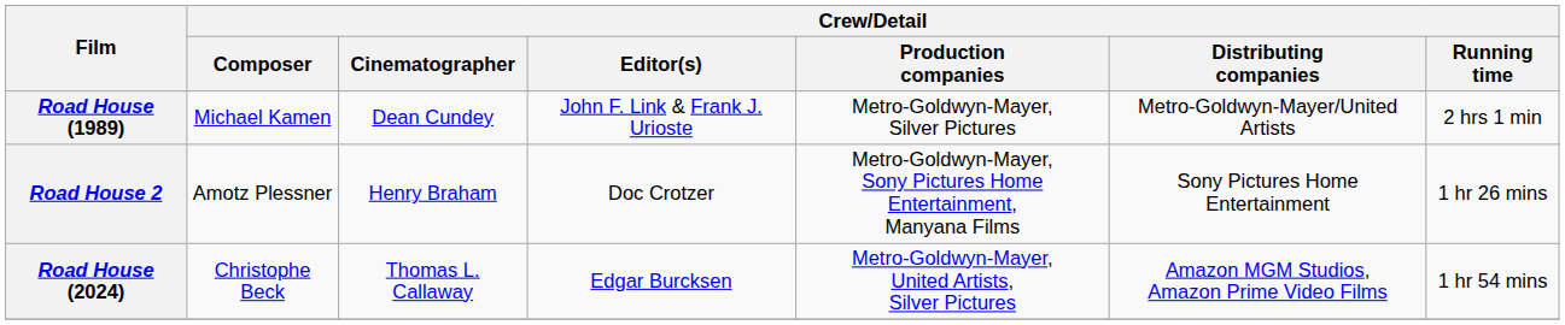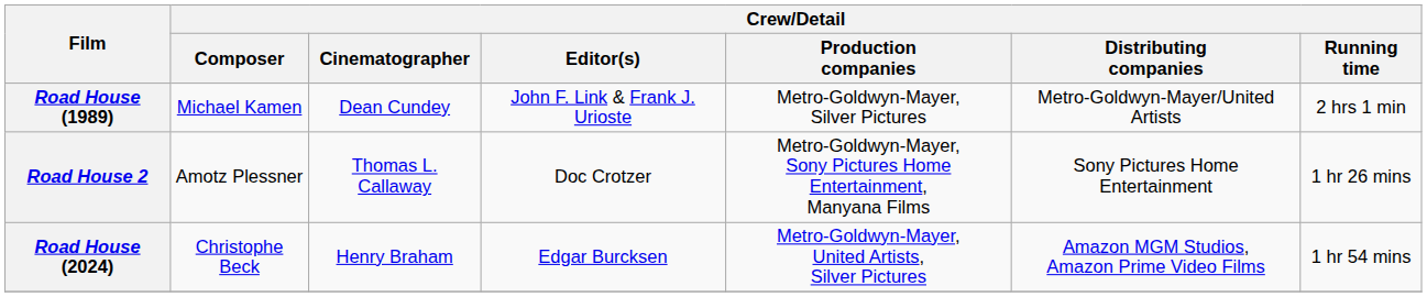 <table class="wikitable sortable" style="text-align:center; width:99%;">
 <tr>
 <th rowspan="2">Film</th>
 <th colspan="7">Crew/Detail</th>
 </tr>
 <tr>
 <th style="text-align:center;">Composer</th>
 <th style="text-align:center;">Cinematographer</th>
 <th style="text-align:center;">Editor(s)</th>
 <th style="text-align:center;">Production<br>companies</th>
 <th style="text-align:center;">Distributing<br>companies</th>
 <th style="text-align:center;">Running time</th>
 </tr>
 <tr>
 <th><em><a href='#'>Road House</a></em> (1989)</th>
 <td><a href='#'>Michael Kamen</a></td>
 <td><a href='#'>Dean Cundey</a></td>
 <td><a href='#'>John F. Link</a> & <a href='#'>Frank J. Urioste</a></td>
 <td>Metro-Goldwyn-Mayer, <br>Silver Pictures</td>
 <td>Metro-Goldwyn-Mayer/United Artists</td>
 <td>2 hrs 1 min</td>
 </tr>
 <tr>
 <th><em><a href='#'>Road House 2</a></em></th>
 <td>Amotz Plessner</td>
-<td><a href='#'>Henry Braham</a></td>
+<td><a href='#'>Thomas L. Callaway</a></td>
 <td>Doc Crotzer</td>
 <td>Metro-Goldwyn-Mayer, <br><a href='#'>Sony Pictures Home Entertainment</a>, <br>Manyana Films</td>
 <td>Sony Pictures Home Entertainment</td>
 <td>1 hr 26 mins</td>
 </tr>
 <tr>
 <th><em><a href='#'>Road House</a></em> (2024)</th>
 <td><a href='#'>Christophe Beck</a></td>
-<td><a href='#'>Thomas L. Callaway</a></td>
+<td><a href='#'>Henry Braham</a></td>
 <td><a href='#'>Edgar Burcksen</a></td>
 <td><a href='#'>Metro-Goldwyn-Mayer</a>, <br><a href='#'>United Artists</a>, <br><a href='#'>Silver Pictures</a></td>
 <td><a href='#'>Amazon MGM Studios</a>, <br><a href='#'>Amazon Prime Video Films</a></td>
 <td>1 hr 54 mins</td>
 </tr>
 <tr>
 </tr>
 </table>
